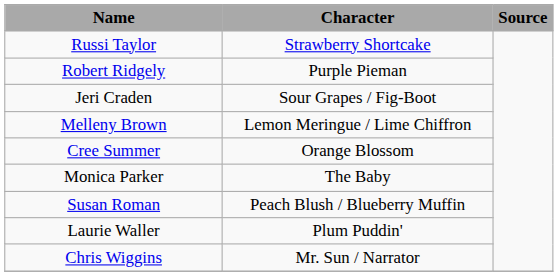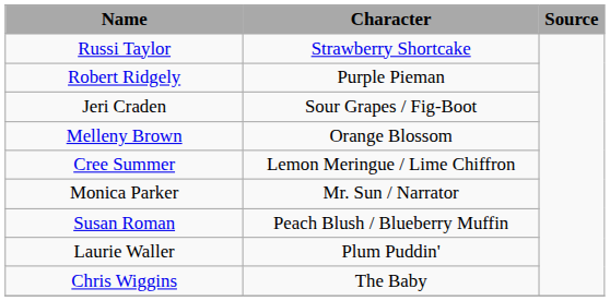 <table class="wikitable" style="text-align:center; margin: 5px;">
 <tr>
 <th style="background:darkGrey; width:200px;">Name</th>
 <th style="background:darkGrey; width:250px;">Character</th>
 <th style="background:darkGrey; width:50px;">Source</th>
 </tr>
 <tr>
 <td><a href='#'>Russi Taylor</a></td>
 <td><a href='#'>Strawberry Shortcake</a></td>
 <td rowspan="9"></td>
 </tr>
 <tr>
 <td><a href='#'>Robert Ridgely</a></td>
 <td>Purple Pieman</td>
 </tr>
 <tr>
 <td>Jeri Craden</td>
 <td>Sour Grapes / Fig-Boot</td>
 </tr>
 <tr>
 <td><a href='#'>Melleny Brown</a></td>
+<td>Orange Blossom</td>
+</tr>
+<tr>
+<td><a href='#'>Cree Summer</a></td>
 <td>Lemon Meringue / Lime Chiffron</td>
 </tr>
 <tr>
-<td><a href='#'>Cree Summer</a></td>
-<td>Orange Blossom</td>
-</tr>
-<tr>
 <td>Monica Parker</td>
-<td>The Baby</td>
+<td>Mr. Sun / Narrator</td>
 </tr>
 <tr>
 <td><a href='#'>Susan Roman</a></td>
 <td>Peach Blush / Blueberry Muffin</td>
 </tr>
 <tr>
 <td>Laurie Waller</td>
 <td>Plum Puddin'</td>
 </tr>
 <tr>
 <td><a href='#'>Chris Wiggins</a></td>
-<td>Mr. Sun / Narrator</td>
+<td>The Baby</td>
 </tr>
 <tr>
 </tr>
 </table>
